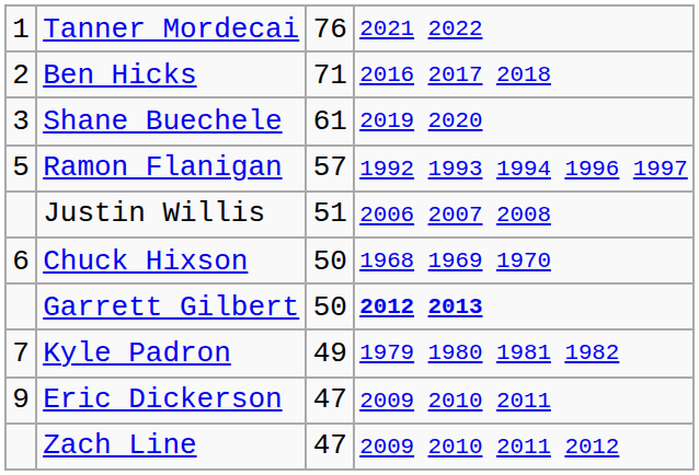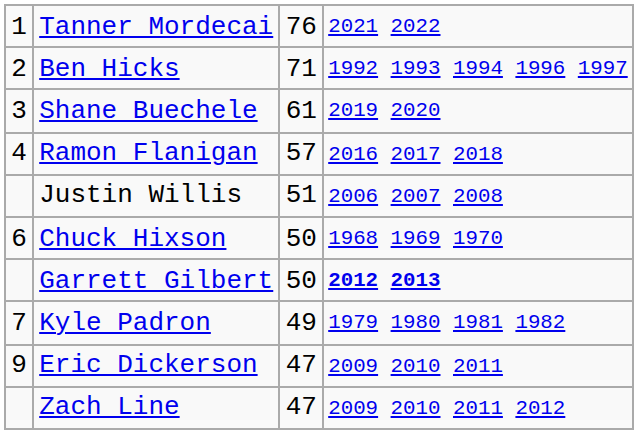 <table class="wikitable">
 <tr>
 </tr>
 <tr>
 <td>1</td>
 <td><a href='#'>Tanner Mordecai</a></td>
 <td><abbr>76</abbr></td>
 <td style="font-size:80%;"><a href='#'>2021</a> <a href='#'>2022</a></td>
 </tr>
 <tr>
 <td>2</td>
 <td><a href='#'>Ben Hicks</a></td>
 <td><abbr>71</abbr></td>
-<td style="font-size:80%;"><a href='#'>2016</a> <a href='#'>2017</a> <a href='#'>2018</a></td>
+<td style="font-size:80%;"><a href='#'>1992</a> <a href='#'>1993</a> <a href='#'>1994</a> <a href='#'>1996</a> <a href='#'>1997</a></td>
 </tr>
 <tr>
 <td>3</td>
 <td><a href='#'>Shane Buechele</a></td>
 <td><abbr>61</abbr></td>
 <td style="font-size:80%;"><a href='#'>2019</a> <a href='#'>2020</a></td>
 </tr>
 <tr>
-<td>5</td>
+<td>4</td>
 <td><a href='#'>Ramon Flanigan</a></td>
 <td><abbr>57</abbr></td>
-<td style="font-size:80%;"><a href='#'>1992</a> <a href='#'>1993</a> <a href='#'>1994</a> <a href='#'>1996</a> <a href='#'>1997</a></td>
+<td style="font-size:80%;"><a href='#'>2016</a> <a href='#'>2017</a> <a href='#'>2018</a></td>
 </tr>
 <tr>
 <td></td>
 <td>Justin Willis</td>
 <td><abbr>51</abbr></td>
 <td style="font-size:80%;"><a href='#'>2006</a> <a href='#'>2007</a> <a href='#'>2008</a></td>
 </tr>
 <tr>
 <td>6</td>
 <td><a href='#'>Chuck Hixson</a></td>
 <td><abbr>50</abbr></td>
 <td style="font-size:80%;"><a href='#'>1968</a> <a href='#'>1969</a> <a href='#'>1970</a></td>
 </tr>
 <tr>
 <td></td>
 <td><a href='#'>Garrett Gilbert</a></td>
 <td><abbr>50</abbr></td>
 <td style="font-size:80%;"><strong><a href='#'>2012</a> <a href='#'>2013</a></strong></td>
 </tr>
 <tr>
 <td>7</td>
 <td><a href='#'>Kyle Padron</a></td>
 <td><abbr>49</abbr></td>
 <td style="font-size:80%;"><a href='#'>1979</a> <a href='#'>1980</a> <a href='#'>1981</a> <a href='#'>1982</a></td>
 </tr>
 <tr>
 <td>9</td>
 <td><a href='#'>Eric Dickerson</a></td>
 <td><abbr>47</abbr></td>
 <td style="font-size:80%;"><a href='#'>2009</a> <a href='#'>2010</a> <a href='#'>2011</a></td>
 </tr>
 <tr>
 <td></td>
 <td><a href='#'>Zach Line</a></td>
 <td><abbr>47</abbr></td>
 <td style="font-size:80%;"><a href='#'>2009</a> <a href='#'>2010</a> <a href='#'>2011</a> <a href='#'>2012</a></td>
 </tr>
 </table>
